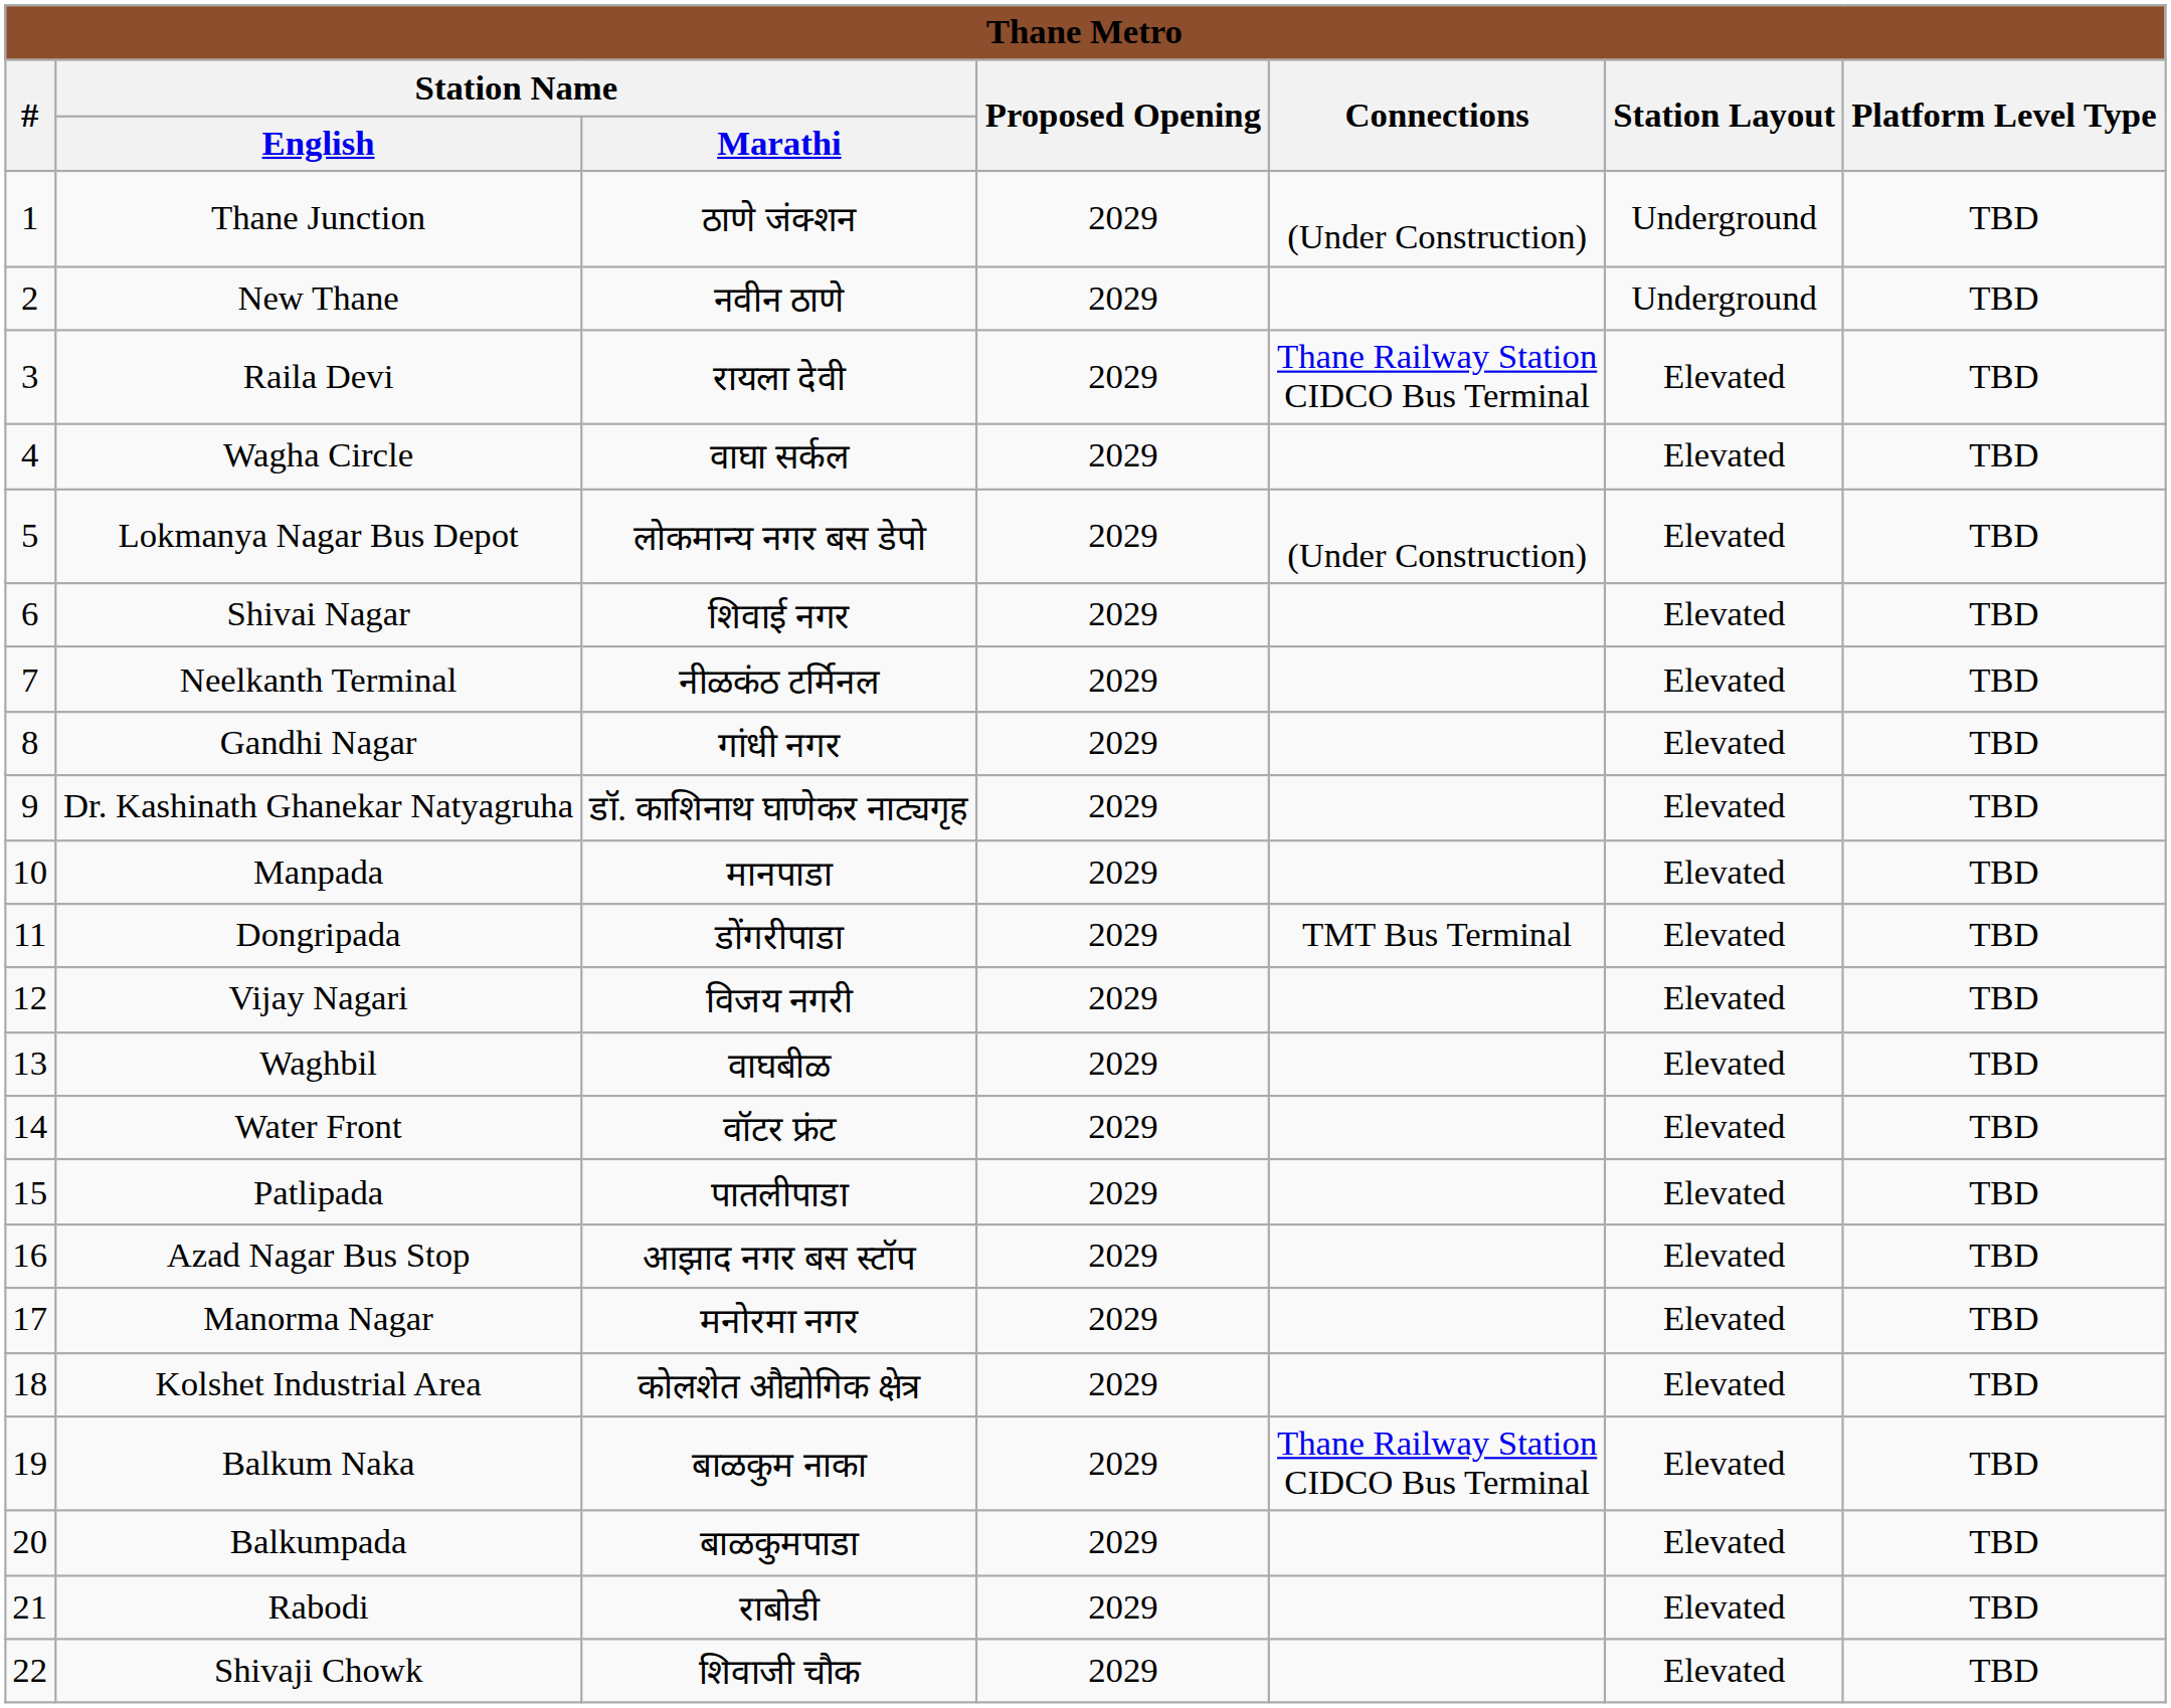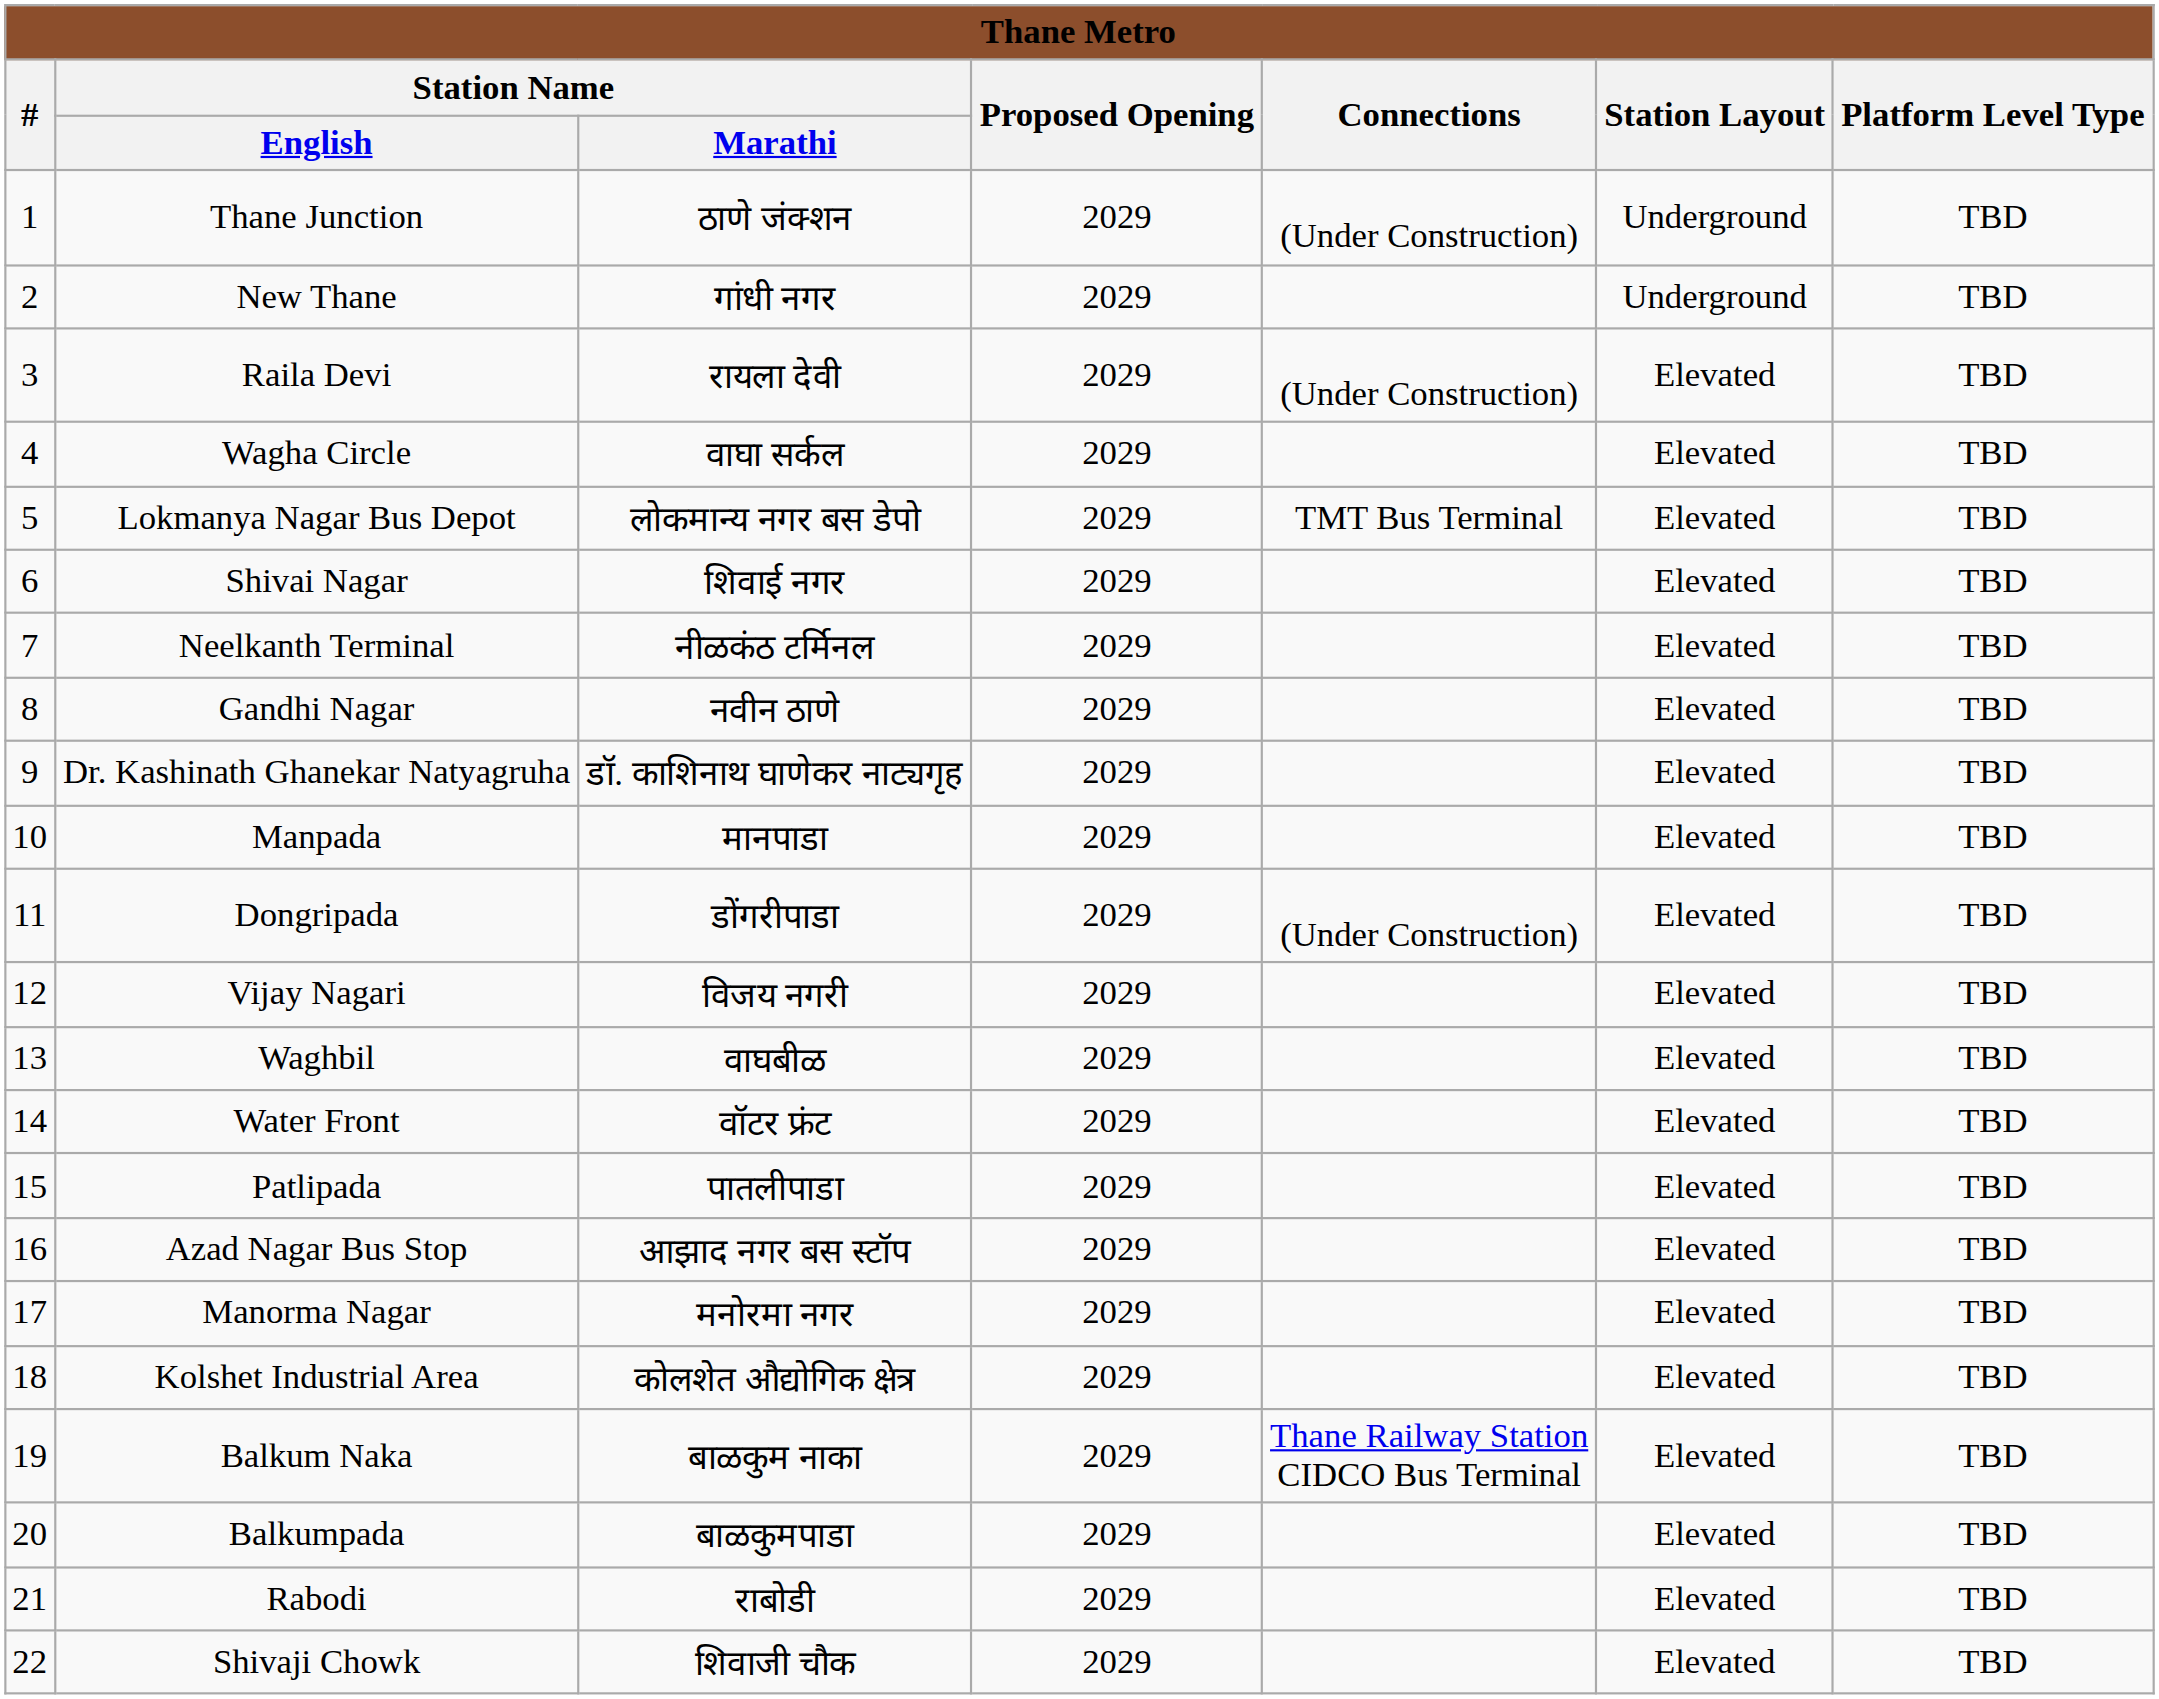 <table class="wikitable" style="text-align:center;margin:auto;">
 <tr>
 <th colspan="7" align="center" style="background:#8C4E2C"><span>Thane Metro</span></th>
 </tr>
 <tr>
 <th rowspan="2">#</th>
 <th colspan="2">Station Name</th>
 <th rowspan="2">Proposed Opening</th>
 <th rowspan="2">Connections</th>
 <th rowspan="2">Station Layout</th>
 <th rowspan="2">Platform Level Type</th>
 </tr>
 <tr>
 <th><a href='#'>English</a></th>
 <th><a href='#'>Marathi</a></th>
 </tr>
 <tr>
 <td>1</td>
 <td>Thane Junction</td>
 <td>ठाणे जंक्शन</td>
 <td>2029</td>
 <td><br>(Under Construction)</td>
 <td>Underground</td>
 <td>TBD</td>
 </tr>
 <tr>
 <td>2</td>
 <td>New Thane</td>
-<td>नवीन ठाणे</td>
+<td>गांधी नगर</td>
 <td>2029</td>
 <td></td>
 <td>Underground</td>
 <td>TBD</td>
 </tr>
 <tr>
 <td>3</td>
 <td>Raila Devi</td>
 <td>रायला देवी</td>
 <td>2029</td>
-<td> <a href='#'>Thane Railway Station</a><br> CIDCO Bus Terminal</td>
+<td><br>(Under Construction)</td>
 <td>Elevated</td>
 <td>TBD</td>
 </tr>
 <tr>
 <td>4</td>
 <td>Wagha Circle</td>
 <td>वाघा सर्कल</td>
 <td>2029</td>
 <td></td>
 <td>Elevated</td>
 <td>TBD</td>
 </tr>
 <tr>
 <td>5</td>
 <td>Lokmanya Nagar Bus Depot</td>
 <td>लोकमान्य नगर बस डेपो</td>
 <td>2029</td>
-<td><br>(Under Construction)</td>
+<td> TMT Bus Terminal</td>
 <td>Elevated</td>
 <td>TBD</td>
 </tr>
 <tr>
 <td>6</td>
 <td>Shivai Nagar</td>
 <td>शिवाई नगर</td>
 <td>2029</td>
 <td></td>
 <td>Elevated</td>
 <td>TBD</td>
 </tr>
 <tr>
 <td>7</td>
 <td>Neelkanth Terminal</td>
 <td>नीळकंठ टर्मिनल</td>
 <td>2029</td>
 <td></td>
 <td>Elevated</td>
 <td>TBD</td>
 </tr>
 <tr>
 <td>8</td>
 <td>Gandhi Nagar</td>
-<td>गांधी नगर</td>
+<td>नवीन ठाणे</td>
 <td>2029</td>
 <td></td>
 <td>Elevated</td>
 <td>TBD</td>
 </tr>
 <tr>
 <td>9</td>
 <td>Dr. Kashinath Ghanekar Natyagruha</td>
 <td>डॉ. काशिनाथ घाणेकर नाट्यगृह</td>
 <td>2029</td>
 <td></td>
 <td>Elevated</td>
 <td>TBD</td>
 </tr>
 <tr>
 <td>10</td>
 <td>Manpada</td>
 <td>मानपाडा</td>
 <td>2029</td>
 <td></td>
 <td>Elevated</td>
 <td>TBD</td>
 </tr>
 <tr>
 <td>11</td>
 <td>Dongripada</td>
 <td>डोंगरीपाडा</td>
 <td>2029</td>
-<td> TMT Bus Terminal</td>
+<td><br>(Under Construction)</td>
 <td>Elevated</td>
 <td>TBD</td>
 </tr>
 <tr>
 <td>12</td>
 <td>Vijay Nagari</td>
 <td>विजय नगरी</td>
 <td>2029</td>
 <td></td>
 <td>Elevated</td>
 <td>TBD</td>
 </tr>
 <tr>
 <td>13</td>
 <td>Waghbil</td>
 <td>वाघबीळ</td>
 <td>2029</td>
 <td></td>
 <td>Elevated</td>
 <td>TBD</td>
 </tr>
 <tr>
 <td>14</td>
 <td>Water Front</td>
 <td>वॉटर फ्रंट</td>
 <td>2029</td>
 <td></td>
 <td>Elevated</td>
 <td>TBD</td>
 </tr>
 <tr>
 <td>15</td>
 <td>Patlipada</td>
 <td>पातलीपाडा</td>
 <td>2029</td>
 <td></td>
 <td>Elevated</td>
 <td>TBD</td>
 </tr>
 <tr>
 <td>16</td>
 <td>Azad Nagar Bus Stop</td>
 <td>आझाद नगर बस स्टॉप</td>
 <td>2029</td>
 <td></td>
 <td>Elevated</td>
 <td>TBD</td>
 </tr>
 <tr>
 <td>17</td>
 <td>Manorma Nagar</td>
 <td>मनोरमा नगर</td>
 <td>2029</td>
 <td></td>
 <td>Elevated</td>
 <td>TBD</td>
 </tr>
 <tr>
 <td>18</td>
 <td>Kolshet Industrial Area</td>
 <td>कोलशेत औद्योगिक क्षेत्र</td>
 <td>2029</td>
 <td></td>
 <td>Elevated</td>
 <td>TBD</td>
 </tr>
 <tr>
 <td>19</td>
 <td>Balkum Naka</td>
 <td>बाळकुम नाका</td>
 <td>2029</td>
 <td> <a href='#'>Thane Railway Station</a><br> CIDCO Bus Terminal</td>
 <td>Elevated</td>
 <td>TBD</td>
 </tr>
 <tr>
 <td>20</td>
 <td>Balkumpada</td>
 <td>बाळकुमपाडा</td>
 <td>2029</td>
 <td></td>
 <td>Elevated</td>
 <td>TBD</td>
 </tr>
 <tr>
 <td>21</td>
 <td>Rabodi</td>
 <td>राबोडी</td>
 <td>2029</td>
 <td></td>
 <td>Elevated</td>
 <td>TBD</td>
 </tr>
 <tr>
 <td>22</td>
 <td>Shivaji Chowk</td>
 <td>शिवाजी चौक</td>
 <td>2029</td>
 <td></td>
 <td>Elevated</td>
 <td>TBD</td>
 </tr>
 </table>
